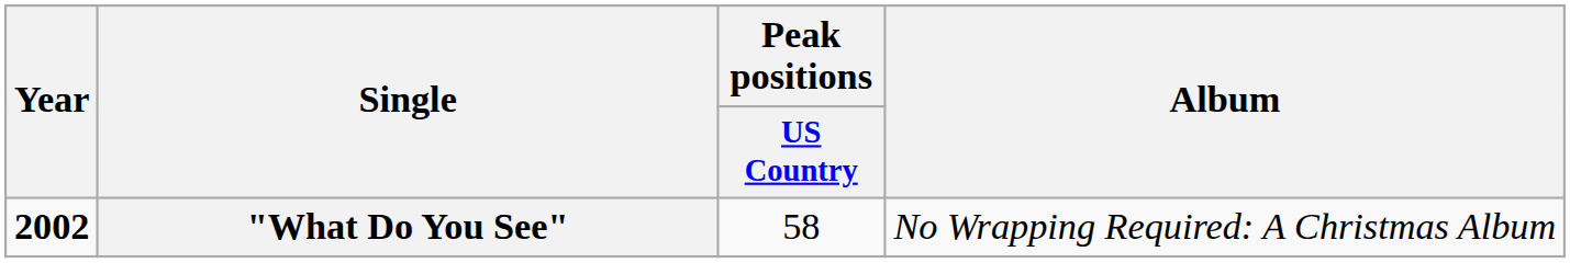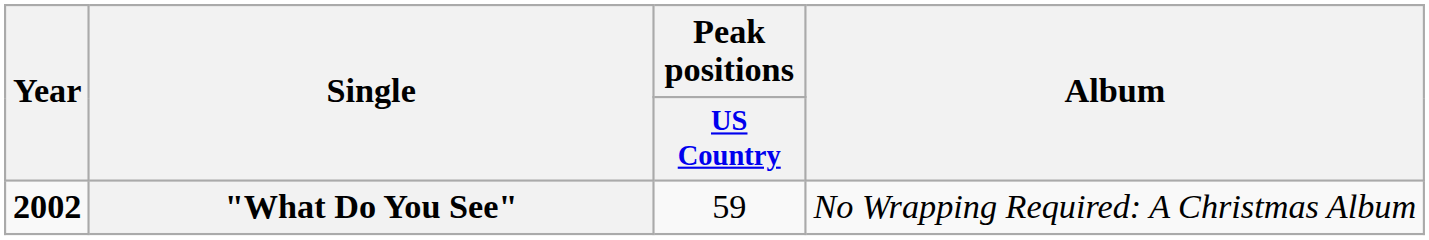 <table class="wikitable plainrowheaders" style="text-align:center;">
 <tr>
 <th rowspan="2">Year</th>
 <th rowspan="2" style="width:16em;">Single</th>
 <th>Peak positions</th>
 <th rowspan="2">Album</th>
 </tr>
 <tr style="font-size:smaller;">
 <th width="65"><a href='#'>US Country</a><br></th>
 </tr>
 <tr>
 <td><strong>2002</strong></td>
 <th scope="row">"What Do You See"</th>
-<td>58</td>
+<td>59</td>
 <td align="left"><em>No Wrapping Required: A Christmas Album</em></td>
 </tr>
 </table>
